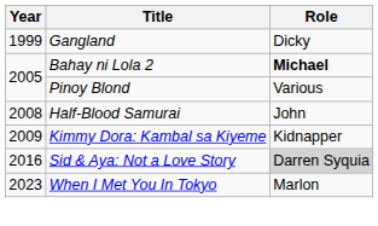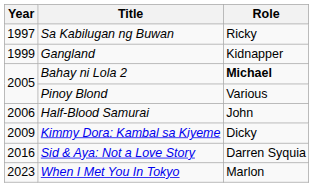 <table class="wikitable">
 <tr>
 <th>Year</th>
 <th>Title</th>
 <th>Role</th>
 </tr>
 <tr>
+<td>1997</td>
+<td><em>Sa Kabilugan ng Buwan</em></td>
+<td>Ricky</td>
+</tr>
+<tr>
 <td>1999</td>
 <td><em>Gangland</em></td>
-<td>Dicky</td>
+<td>Kidnapper</td>
 </tr>
 <tr>
 <td rowspan="2">2005</td>
 <td><em>Bahay ni Lola 2</em></td>
 <td><strong>Michael</strong></td>
 </tr>
 <tr>
 <td><em>Pinoy Blond</em></td>
 <td>Various</td>
 </tr>
 <tr>
-<td>2008</td>
+<td>2006</td>
 <td><em>Half-Blood Samurai</em></td>
 <td>John</td>
 </tr>
 <tr>
 <td>2009</td>
 <td><em><a href='#'>Kimmy Dora: Kambal sa Kiyeme</a></em></td>
-<td>Kidnapper</td>
+<td>Dicky</td>
 </tr>
 <tr>
 <td>2016</td>
 <td><em><a href='#'>Sid & Aya: Not a Love Story</a></em></td>
-<td style="background: lightgrey;">Darren Syquia</td>
+<td>Darren Syquia</td>
 </tr>
 <tr>
 <td>2023</td>
 <td><em><a href='#'>When I Met You In Tokyo</a></em></td>
 <td>Marlon</td>
 </tr>
 </table>
